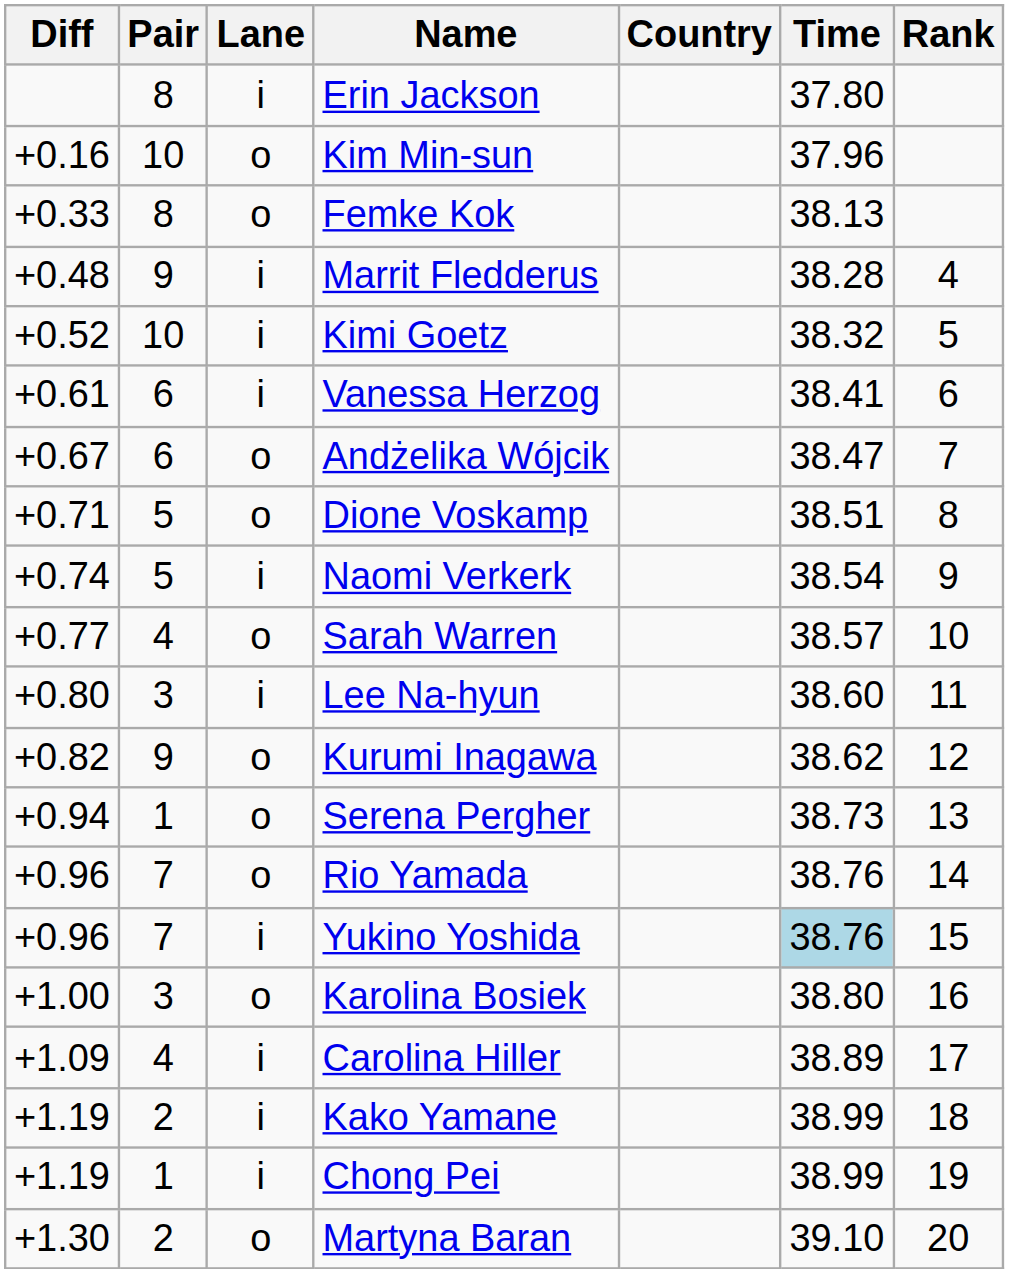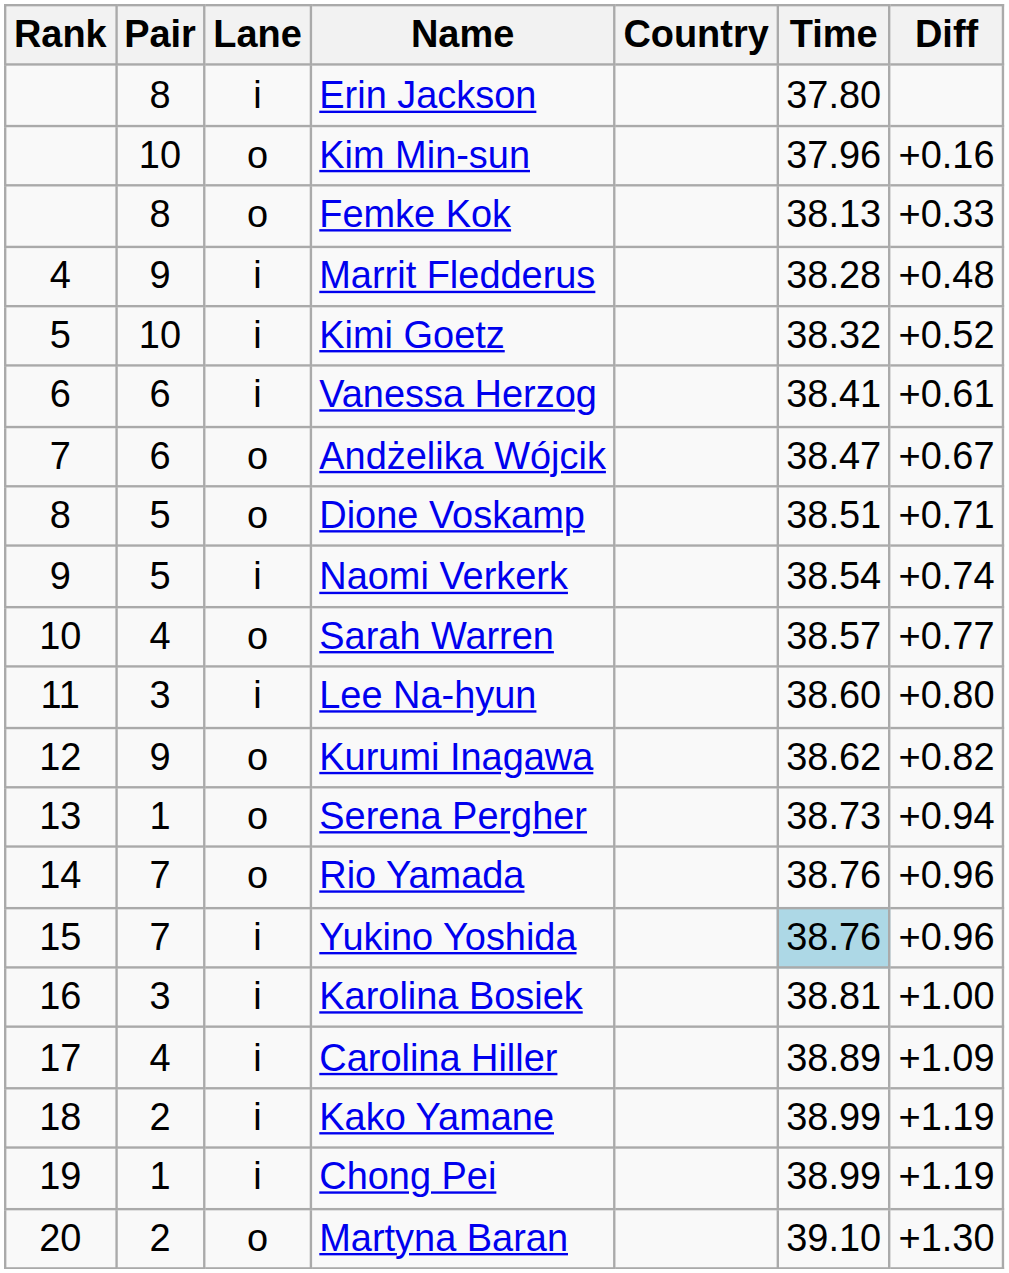 <table class="wikitable sortable" style="text-align:center">
 <tr>
-<th>Diff</th>
+<th>Rank</th>
 <th>Pair</th>
 <th>Lane</th>
 <th>Name</th>
 <th>Country</th>
 <th>Time</th>
-<th>Rank</th>
+<th>Diff</th>
 </tr>
 <tr>
 <td></td>
 <td>8</td>
 <td>i</td>
 <td align=left><a href='#'>Erin Jackson</a></td>
 <td align=left></td>
 <td>37.80</td>
 <td></td>
 </tr>
 <tr>
-<td>+0.16</td>
+<td></td>
 <td>10</td>
 <td>o</td>
 <td align=left><a href='#'>Kim Min-sun</a></td>
 <td align=left></td>
 <td>37.96</td>
-<td></td>
+<td>+0.16</td>
 </tr>
 <tr>
-<td>+0.33</td>
+<td></td>
 <td>8</td>
 <td>o</td>
 <td align=left><a href='#'>Femke Kok</a></td>
 <td align=left></td>
 <td>38.13</td>
-<td></td>
+<td>+0.33</td>
 </tr>
 <tr>
-<td>+0.48</td>
+<td>4</td>
 <td>9</td>
 <td>i</td>
 <td align=left><a href='#'>Marrit Fledderus</a></td>
 <td align=left></td>
 <td>38.28</td>
-<td>4</td>
+<td>+0.48</td>
 </tr>
 <tr>
-<td>+0.52</td>
+<td>5</td>
 <td>10</td>
 <td>i</td>
 <td align=left><a href='#'>Kimi Goetz</a></td>
 <td align=left></td>
 <td>38.32</td>
-<td>5</td>
+<td>+0.52</td>
 </tr>
 <tr>
-<td>+0.61</td>
+<td>6</td>
 <td>6</td>
 <td>i</td>
 <td align=left><a href='#'>Vanessa Herzog</a></td>
 <td align=left></td>
 <td>38.41</td>
-<td>6</td>
+<td>+0.61</td>
 </tr>
 <tr>
-<td>+0.67</td>
+<td>7</td>
 <td>6</td>
 <td>o</td>
 <td align=left><a href='#'>Andżelika Wójcik</a></td>
 <td align=left></td>
 <td>38.47</td>
-<td>7</td>
+<td>+0.67</td>
 </tr>
 <tr>
-<td>+0.71</td>
+<td>8</td>
 <td>5</td>
 <td>o</td>
 <td align=left><a href='#'>Dione Voskamp</a></td>
 <td align=left></td>
 <td>38.51</td>
-<td>8</td>
+<td>+0.71</td>
 </tr>
 <tr>
-<td>+0.74</td>
+<td>9</td>
 <td>5</td>
 <td>i</td>
 <td align=left><a href='#'>Naomi Verkerk</a></td>
 <td align=left></td>
 <td>38.54</td>
-<td>9</td>
+<td>+0.74</td>
 </tr>
 <tr>
-<td>+0.77</td>
+<td>10</td>
 <td>4</td>
 <td>o</td>
 <td align=left><a href='#'>Sarah Warren</a></td>
 <td align=left></td>
 <td>38.57</td>
-<td>10</td>
+<td>+0.77</td>
 </tr>
 <tr>
-<td>+0.80</td>
+<td>11</td>
 <td>3</td>
 <td>i</td>
 <td align=left><a href='#'>Lee Na-hyun</a></td>
 <td align=left></td>
 <td>38.60</td>
-<td>11</td>
+<td>+0.80</td>
 </tr>
 <tr>
-<td>+0.82</td>
+<td>12</td>
 <td>9</td>
 <td>o</td>
 <td align=left><a href='#'>Kurumi Inagawa</a></td>
 <td align=left></td>
 <td>38.62</td>
-<td>12</td>
+<td>+0.82</td>
 </tr>
 <tr>
-<td>+0.94</td>
+<td>13</td>
 <td>1</td>
 <td>o</td>
 <td align=left><a href='#'>Serena Pergher</a></td>
 <td align=left></td>
 <td>38.73</td>
-<td>13</td>
+<td>+0.94</td>
 </tr>
 <tr>
-<td>+0.96</td>
+<td>14</td>
 <td>7</td>
 <td>o</td>
 <td align=left><a href='#'>Rio Yamada</a></td>
 <td align=left></td>
 <td>38.76</td>
-<td>14</td>
+<td>+0.96</td>
 </tr>
 <tr>
-<td>+0.96</td>
+<td>15</td>
 <td>7</td>
 <td>i</td>
 <td align=left><a href='#'>Yukino Yoshida</a></td>
 <td align=left></td>
 <td style="background: lightblue;">38.76</td>
-<td>15</td>
+<td>+0.96</td>
 </tr>
 <tr>
-<td>+1.00</td>
+<td>16</td>
 <td>3</td>
-<td>o</td>
+<td>i</td>
 <td align=left><a href='#'>Karolina Bosiek</a></td>
 <td align=left></td>
-<td>38.80</td>
-<td>16</td>
+<td>38.81</td>
+<td>+1.00</td>
 </tr>
 <tr>
-<td>+1.09</td>
+<td>17</td>
 <td>4</td>
 <td>i</td>
 <td align=left><a href='#'>Carolina Hiller</a></td>
 <td align=left></td>
 <td>38.89</td>
-<td>17</td>
+<td>+1.09</td>
 </tr>
 <tr>
-<td>+1.19</td>
+<td>18</td>
 <td>2</td>
 <td>i</td>
 <td align=left><a href='#'>Kako Yamane</a></td>
 <td align=left></td>
 <td>38.99</td>
-<td>18</td>
+<td>+1.19</td>
 </tr>
 <tr>
-<td>+1.19</td>
+<td>19</td>
 <td>1</td>
 <td>i</td>
 <td align=left><a href='#'>Chong Pei</a></td>
 <td align=left></td>
 <td>38.99</td>
-<td>19</td>
+<td>+1.19</td>
 </tr>
 <tr>
-<td>+1.30</td>
+<td>20</td>
 <td>2</td>
 <td>o</td>
 <td align=left><a href='#'>Martyna Baran</a></td>
 <td align=left></td>
 <td>39.10</td>
-<td>20</td>
+<td>+1.30</td>
 </tr>
 </table>
